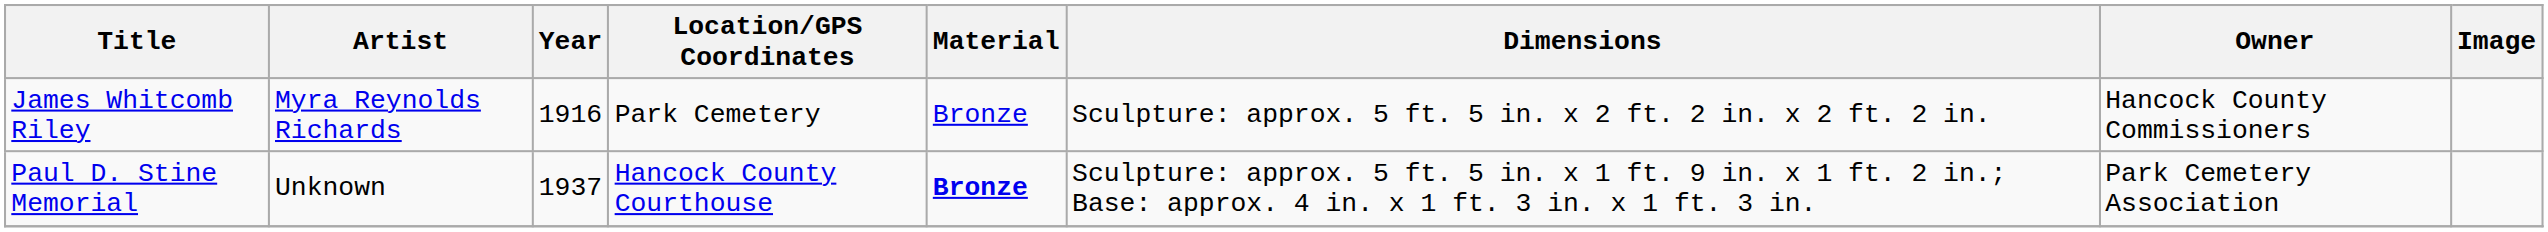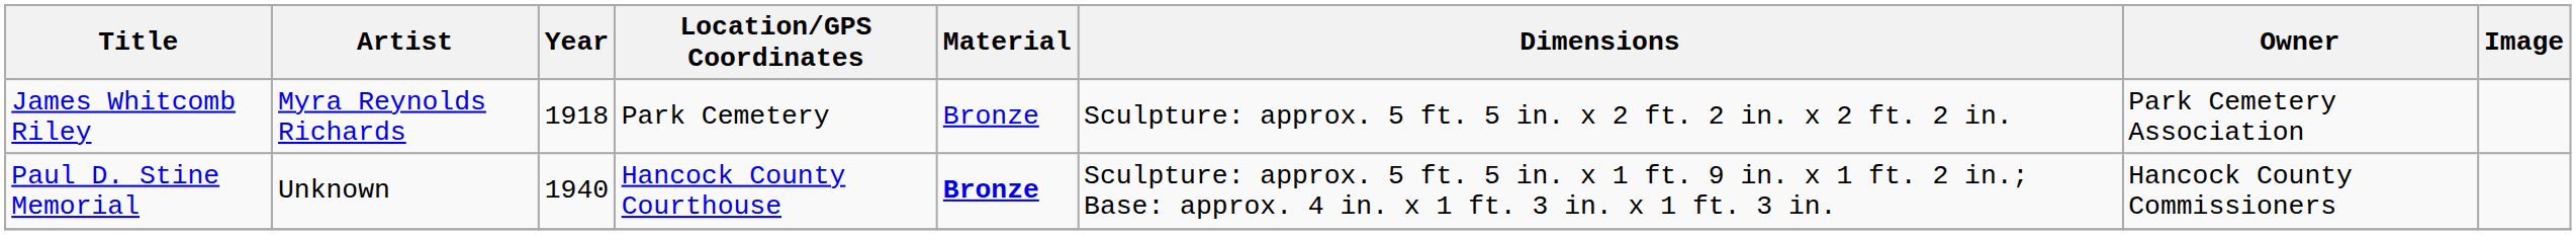 <table class="wikitable sortable">
 <tr>
 <th>Title</th>
 <th>Artist</th>
 <th>Year</th>
 <th>Location/GPS Coordinates</th>
 <th>Material</th>
 <th>Dimensions</th>
 <th>Owner</th>
 <th>Image</th>
 </tr>
 <tr>
 <td><a href='#'>James Whitcomb Riley</a></td>
 <td><a href='#'>Myra Reynolds Richards</a></td>
-<td>1916</td>
+<td>1918</td>
 <td>Park Cemetery</td>
 <td><a href='#'>Bronze</a></td>
 <td>Sculpture: approx. 5 ft. 5 in. x 2 ft. 2 in. x 2 ft. 2 in.</td>
-<td>Hancock County Commissioners</td>
+<td>Park Cemetery Association</td>
 <td></td>
 </tr>
 <tr>
 <td><a href='#'>Paul D. Stine Memorial</a></td>
 <td>Unknown</td>
-<td>1937</td>
+<td>1940</td>
 <td><a href='#'>Hancock County Courthouse</a></td>
 <td><strong><a href='#'>Bronze</a></strong></td>
 <td>Sculpture: approx. 5 ft. 5 in. x 1 ft. 9 in. x 1 ft. 2 in.; Base: approx. 4 in. x 1 ft. 3 in. x 1 ft. 3 in.</td>
-<td>Park Cemetery Association</td>
+<td>Hancock County Commissioners</td>
 <td></td>
 </tr>
 <tr>
 </tr>
 </table>
